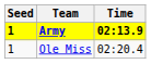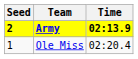 <table class="wikitable">
 <tr>
 <th>Seed</th>
 <th>Team</th>
 <th>Time</th>
 </tr>
 <tr>
-<td bgcolor="yellow"><strong>1</strong></td>
+<td bgcolor="yellow"><strong>2</strong></td>
 <td bgcolor="yellow"><strong><a href='#'>Army</a></strong></td>
 <td bgcolor="yellow"><strong>02:13.9</strong></td>
 </tr>
 <tr>
 <td>1</td>
 <td><a href='#'>Ole Miss</a></td>
 <td>02:20.4</td>
 </tr>
 </table>
